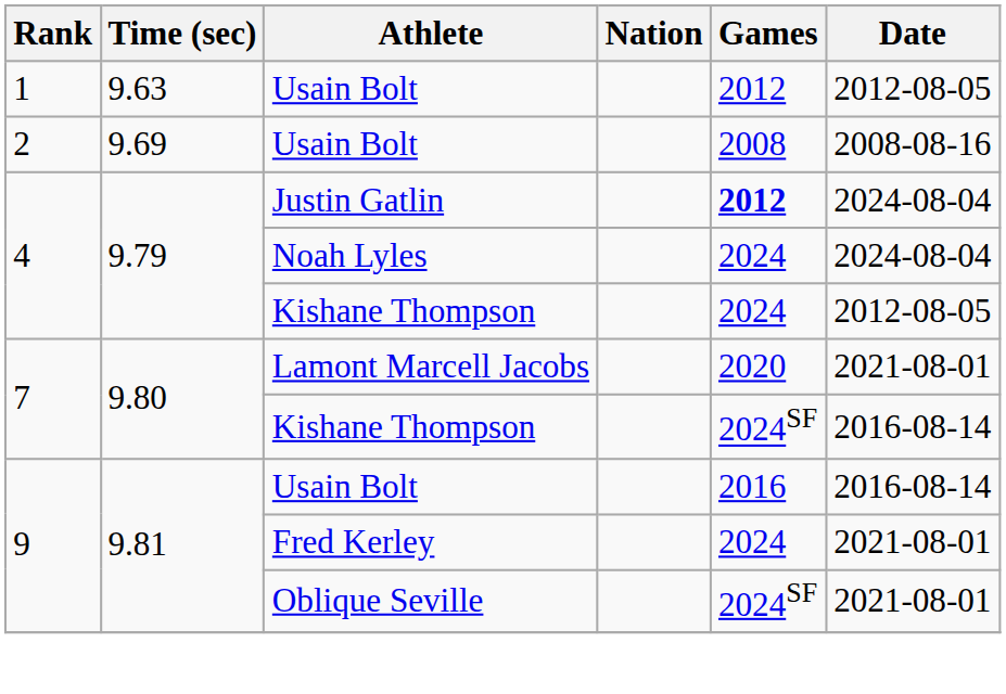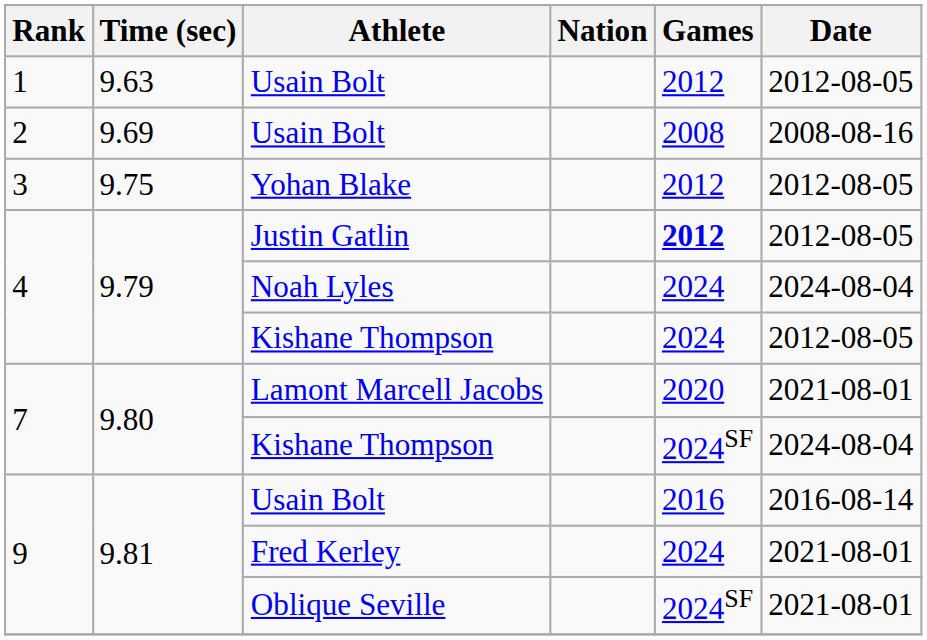 <table class=wikitable style="font-size:95%">
 <tr>
 <th>Rank</th>
 <th>Time (sec)</th>
 <th>Athlete</th>
 <th>Nation</th>
 <th>Games</th>
 <th>Date</th>
 </tr>
 <tr>
 <td>1</td>
 <td>9.63</td>
 <td><a href='#'>Usain Bolt</a></td>
 <td></td>
 <td><a href='#'>2012</a></td>
 <td>2012-08-05</td>
 </tr>
 <tr>
 <td>2</td>
 <td>9.69</td>
 <td><a href='#'>Usain Bolt</a></td>
 <td></td>
 <td><a href='#'>2008</a></td>
 <td>2008-08-16</td>
 </tr>
 <tr>
+<td>3</td>
+<td>9.75</td>
+<td><a href='#'>Yohan Blake</a></td>
+<td></td>
+<td><a href='#'>2012</a></td>
+<td>2012-08-05</td>
+</tr>
+<tr>
 <td rowspan="3">4</td>
 <td rowspan="3">9.79</td>
 <td><a href='#'>Justin Gatlin</a></td>
 <td></td>
 <td><strong><a href='#'>2012</a></strong></td>
-<td>2024-08-04</td>
+<td>2012-08-05</td>
 </tr>
 <tr>
 <td><a href='#'>Noah Lyles</a></td>
 <td></td>
 <td><a href='#'>2024</a></td>
 <td>2024-08-04</td>
 </tr>
 <tr>
 <td><a href='#'>Kishane Thompson</a></td>
 <td></td>
 <td><a href='#'>2024</a></td>
 <td>2012-08-05</td>
 </tr>
 <tr>
 <td rowspan="2">7</td>
 <td rowspan="2">9.80</td>
 <td><a href='#'>Lamont Marcell Jacobs</a></td>
 <td></td>
 <td><a href='#'>2020</a></td>
 <td>2021-08-01</td>
 </tr>
 <tr>
 <td><a href='#'>Kishane Thompson</a></td>
 <td></td>
 <td><a href='#'>2024</a><sup>SF</sup></td>
-<td>2016-08-14</td>
+<td>2024-08-04</td>
 </tr>
 <tr>
 <td rowspan="3">9</td>
 <td rowspan="3">9.81</td>
 <td><a href='#'>Usain Bolt</a></td>
 <td></td>
 <td><a href='#'>2016</a></td>
 <td>2016-08-14</td>
 </tr>
 <tr>
 <td><a href='#'>Fred Kerley</a></td>
 <td></td>
 <td><a href='#'>2024</a></td>
 <td>2021-08-01</td>
 </tr>
 <tr>
 <td><a href='#'>Oblique Seville</a></td>
 <td></td>
 <td><a href='#'>2024</a><sup>SF</sup></td>
 <td>2021-08-01</td>
 </tr>
 <tr>
 </tr>
 </table>
